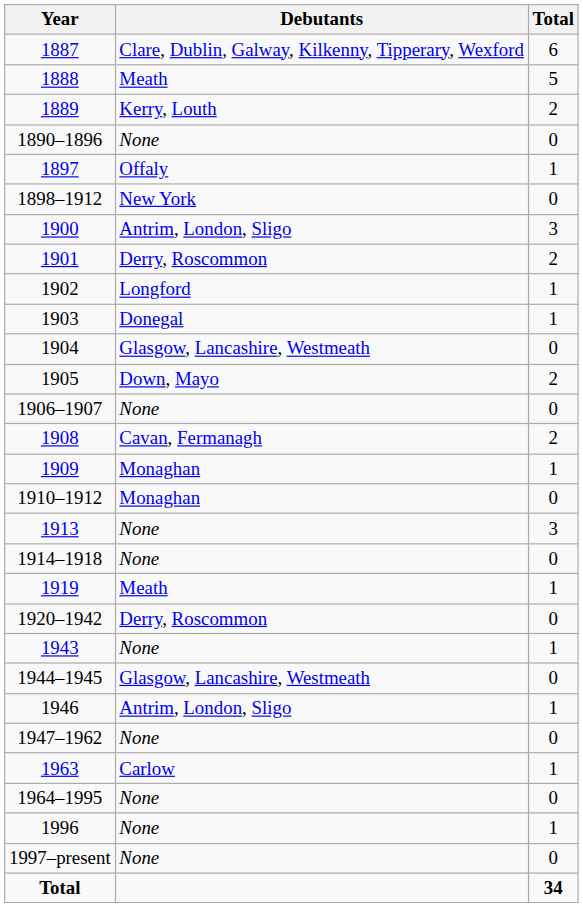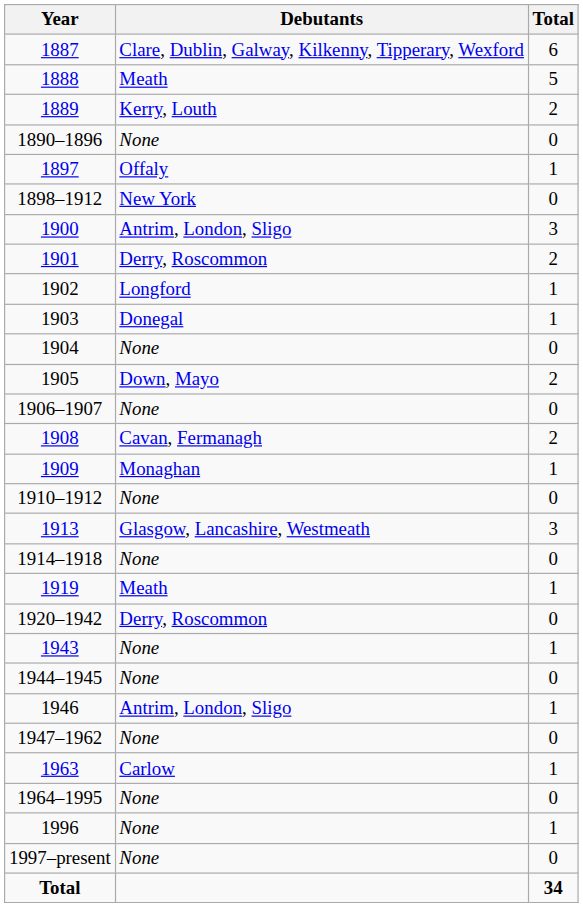 <table class="wikitable" style="text-align:center">
 <tr>
 <th>Year</th>
 <th>Debutants</th>
 <th>Total</th>
 </tr>
 <tr>
 <td><a href='#'>1887</a></td>
 <td style="text-align:left"> <a href='#'>Clare</a>,  <a href='#'>Dublin</a>,  <a href='#'>Galway</a>,  <a href='#'>Kilkenny</a>,  <a href='#'>Tipperary</a>,  <a href='#'>Wexford</a></td>
 <td>6</td>
 </tr>
 <tr>
 <td><a href='#'>1888</a></td>
 <td style="text-align:left"> <a href='#'>Meath</a></td>
 <td>5</td>
 </tr>
 <tr>
 <td><a href='#'>1889</a></td>
 <td style="text-align:left"> <a href='#'>Kerry</a>,  <a href='#'>Louth</a></td>
 <td>2</td>
 </tr>
 <tr>
 <td>1890–1896</td>
 <td style="text-align:left"><em>None</em></td>
 <td>0</td>
 </tr>
 <tr>
 <td><a href='#'>1897</a></td>
 <td style="text-align:left"> <a href='#'>Offaly</a></td>
 <td>1</td>
 </tr>
 <tr>
 <td>1898–1912</td>
 <td style="text-align:left"> <a href='#'>New York</a></td>
 <td>0</td>
 </tr>
 <tr>
 <td><a href='#'>1900</a></td>
 <td style="text-align:left"> <a href='#'>Antrim</a>,  <a href='#'>London</a>,  <a href='#'>Sligo</a></td>
 <td>3</td>
 </tr>
 <tr>
 <td><a href='#'>1901</a></td>
 <td style="text-align:left"> <a href='#'>Derry</a>,  <a href='#'>Roscommon</a></td>
 <td>2</td>
 </tr>
 <tr>
 <td>1902</td>
 <td style="text-align:left"> <a href='#'>Longford</a></td>
 <td>1</td>
 </tr>
 <tr>
 <td>1903</td>
 <td style="text-align:left"> <a href='#'>Donegal</a></td>
 <td>1</td>
 </tr>
 <tr>
 <td>1904</td>
-<td style="text-align:left"> <a href='#'>Glasgow</a>,  <a href='#'>Lancashire</a>,  <a href='#'>Westmeath</a></td>
+<td style="text-align:left"><em>None</em></td>
 <td>0</td>
 </tr>
 <tr>
 <td>1905</td>
 <td style="text-align:left"> <a href='#'>Down</a>,  <a href='#'>Mayo</a></td>
 <td>2</td>
 </tr>
 <tr>
 <td>1906–1907</td>
 <td style="text-align:left"><em>None</em></td>
 <td>0</td>
 </tr>
 <tr>
 <td><a href='#'>1908</a></td>
 <td style="text-align:left"> <a href='#'>Cavan</a>,  <a href='#'>Fermanagh</a></td>
 <td>2</td>
 </tr>
 <tr>
 <td><a href='#'>1909</a></td>
 <td style="text-align:left"> <a href='#'>Monaghan</a></td>
 <td>1</td>
 </tr>
 <tr>
 <td>1910–1912</td>
-<td style="text-align:left"> <a href='#'>Monaghan</a></td>
+<td style="text-align:left"><em>None</em></td>
 <td>0</td>
 </tr>
 <tr>
 <td><a href='#'>1913</a></td>
-<td style="text-align:left"><em>None</em></td>
+<td style="text-align:left"> <a href='#'>Glasgow</a>,  <a href='#'>Lancashire</a>,  <a href='#'>Westmeath</a></td>
 <td>3</td>
 </tr>
 <tr>
 <td>1914–1918</td>
 <td style="text-align:left"><em>None</em></td>
 <td>0</td>
 </tr>
 <tr>
 <td><a href='#'>1919</a></td>
 <td style="text-align:left"> <a href='#'>Meath</a></td>
 <td>1</td>
 </tr>
 <tr>
 <td>1920–1942</td>
 <td style="text-align:left"> <a href='#'>Derry</a>,  <a href='#'>Roscommon</a></td>
 <td>0</td>
 </tr>
 <tr>
 <td><a href='#'>1943</a></td>
 <td style="text-align:left"><em>None</em></td>
 <td>1</td>
 </tr>
 <tr>
 <td>1944–1945</td>
-<td style="text-align:left"> <a href='#'>Glasgow</a>,  <a href='#'>Lancashire</a>,  <a href='#'>Westmeath</a></td>
+<td style="text-align:left"><em>None</em></td>
 <td>0</td>
 </tr>
 <tr>
 <td>1946</td>
 <td style="text-align:left"> <a href='#'>Antrim</a>,  <a href='#'>London</a>,  <a href='#'>Sligo</a></td>
 <td>1</td>
 </tr>
 <tr>
 <td>1947–1962</td>
 <td style="text-align:left"><em>None</em></td>
 <td>0</td>
 </tr>
 <tr>
 <td><a href='#'>1963</a></td>
 <td style="text-align:left"> <a href='#'>Carlow</a></td>
 <td>1</td>
 </tr>
 <tr>
 <td>1964–1995</td>
 <td style="text-align:left"><em>None</em></td>
 <td>0</td>
 </tr>
 <tr>
 <td>1996</td>
 <td style="text-align:left"><em>None</em></td>
 <td>1</td>
 </tr>
 <tr>
 <td>1997–present</td>
 <td style="text-align:left"><em>None</em></td>
 <td>0</td>
 </tr>
 <tr>
 <td><strong>Total</strong></td>
 <td style="text-align:left"></td>
 <td><strong>34</strong></td>
 </tr>
 </table>
